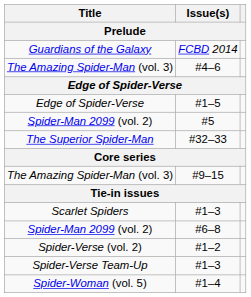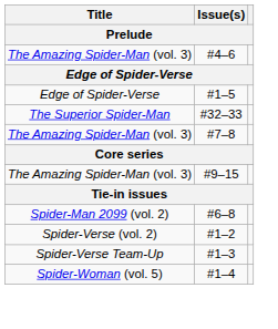 <table class="wikitable" style="text-align:center; width:auto;">
 <tr>
 <th>Title</th>
 <th>Issue(s)</th>
 <th></th>
 </tr>
 <tr>
 <th colspan="3">Prelude</th>
-</tr>
-<tr>
-<td><em><a href='#'>Guardians of the Galaxy</a></em></td>
-<td><em><a href='#'>FCBD</a> 2014</em></td>
-<td></td>
 </tr>
 <tr>
 <td><em><a href='#'>The Amazing Spider-Man</a></em> (vol. 3)</td>
 <td>#4–6</td>
 <td></td>
 </tr>
 <tr>
 <th colspan="3"><em>Edge of Spider-Verse</em></th>
 </tr>
 <tr>
 <td><em>Edge of Spider-Verse</em></td>
 <td>#1–5</td>
 <td></td>
 </tr>
 <tr>
-<td><em><a href='#'>Spider-Man 2099</a></em> (vol. 2)</td>
-<td>#5</td>
+<td><em><a href='#'>The Superior Spider-Man</a></em></td>
+<td>#32–33</td>
 <td></td>
 </tr>
 <tr>
-<td><em><a href='#'>The Superior Spider-Man</a></em></td>
-<td>#32–33</td>
+<td><em><a href='#'>The Amazing Spider-Man</a></em> (vol. 3)</td>
+<td>#7–8</td>
 <td></td>
 </tr>
 <tr>
 <th colspan="3">Core series</th>
 </tr>
 <tr>
 <td><em>The Amazing Spider-Man</em> (vol. 3)</td>
 <td>#9–15</td>
 <td></td>
 </tr>
 <tr>
 <th colspan="3">Tie-in issues</th>
-</tr>
-<tr>
-<td><em>Scarlet Spiders</em></td>
-<td>#1–3</td>
-<td></td>
 </tr>
 <tr>
 <td><em><a href='#'>Spider-Man 2099</a></em> (vol. 2)</td>
 <td>#6–8</td>
 <td></td>
 </tr>
 <tr>
 <td><em>Spider-Verse</em> (vol. 2)</td>
 <td>#1–2</td>
 <td></td>
 </tr>
 <tr>
 <td><em>Spider-Verse Team-Up</em></td>
 <td>#1–3</td>
 <td></td>
 </tr>
 <tr>
 <td><em><a href='#'>Spider-Woman</a></em> (vol. 5)</td>
 <td>#1–4</td>
 <td></td>
 </tr>
 </table>
